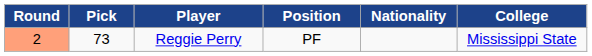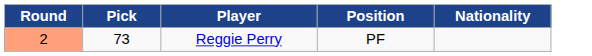 <table class="wikitable sortable sortable">
 <tr>
 <th style="background:#1d428a; color:white" width="10%">Round</th>
 <th style="background:#1d428a; color:white" width="10%">Pick</th>
 <th style="background:#1d428a; color:white" width="20%">Player</th>
 <th style="background:#1d428a; color:white" width="15%">Position</th>
 <th style="background:#1d428a; color:white" width="15%">Nationality</th>
-<th style="background:#1d428a; color:white" width="20%">College</th>
 </tr>
 <tr style="text-align: center">
 <td style="background: lightsalmon;">2</td>
 <td>73</td>
 <td><a href='#'>Reggie Perry</a></td>
 <td>PF</td>
 <td></td>
-<td><a href='#'>Mississippi State</a></td>
 </tr>
 </table>
